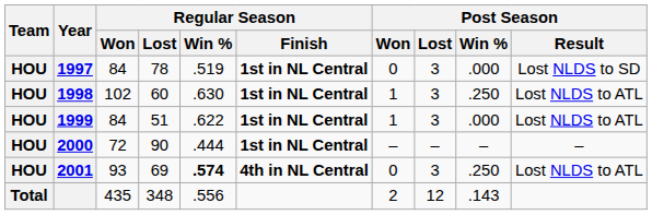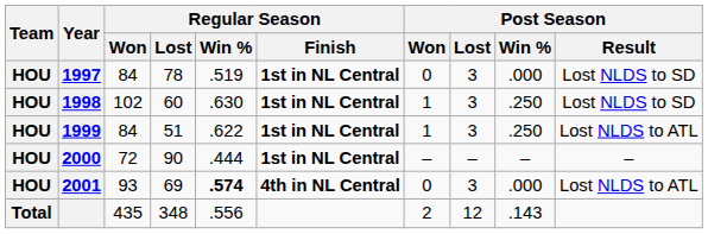 <table class="wikitable" style="font-size: 95%; text-align:center;">
 <tr>
 <th rowspan="2">Team</th>
 <th rowspan="2">Year</th>
 <th colspan="4">Regular Season</th>
 <th colspan="4">Post Season</th>
 </tr>
 <tr>
 <th>Won</th>
 <th>Lost</th>
 <th>Win %</th>
 <th>Finish</th>
 <th>Won</th>
 <th>Lost</th>
 <th>Win %</th>
 <th>Result</th>
 </tr>
 <tr>
 <th>HOU</th>
 <th><a href='#'>1997</a></th>
 <td>84</td>
 <td>78</td>
 <td>.519</td>
 <td><strong>1st in NL Central</strong></td>
 <td>0</td>
 <td>3</td>
 <td>.000</td>
 <td>Lost <a href='#'>NLDS</a> to SD</td>
 </tr>
 <tr>
 <th>HOU</th>
 <th><a href='#'>1998</a></th>
 <td>102</td>
 <td>60</td>
 <td>.630</td>
 <td><strong>1st in NL Central</strong></td>
 <td>1</td>
 <td>3</td>
 <td>.250</td>
-<td>Lost <a href='#'>NLDS</a> to ATL</td>
+<td>Lost <a href='#'>NLDS</a> to SD</td>
 </tr>
 <tr>
 <th>HOU</th>
 <th><a href='#'>1999</a></th>
 <td>84</td>
 <td>51</td>
 <td>.622</td>
 <td><strong>1st in NL Central</strong></td>
 <td>1</td>
 <td>3</td>
-<td>.000</td>
+<td>.250</td>
 <td>Lost <a href='#'>NLDS</a> to ATL</td>
 </tr>
 <tr>
 <th>HOU</th>
 <th><a href='#'>2000</a></th>
 <td>72</td>
 <td>90</td>
 <td>.444</td>
 <td><strong>1st in NL Central</strong></td>
 <td>–</td>
 <td>–</td>
 <td>–</td>
 <td>–</td>
 </tr>
 <tr>
 <th>HOU</th>
 <th><a href='#'>2001</a></th>
 <td>93</td>
 <td>69</td>
 <td><strong>.574</strong></td>
 <td><strong>4th in NL Central</strong></td>
 <td>0</td>
 <td>3</td>
-<td>.250</td>
+<td>.000</td>
 <td>Lost <a href='#'>NLDS</a> to ATL</td>
 </tr>
 <tr>
 <th><strong>Total</strong></th>
 <th></th>
 <td>435</td>
 <td>348</td>
 <td>.556</td>
 <td></td>
 <td>2</td>
 <td>12</td>
 <td>.143</td>
 <td></td>
 </tr>
 </table>
